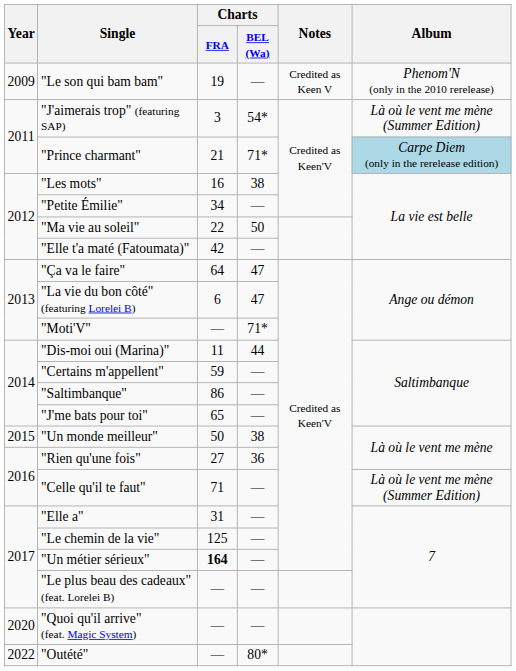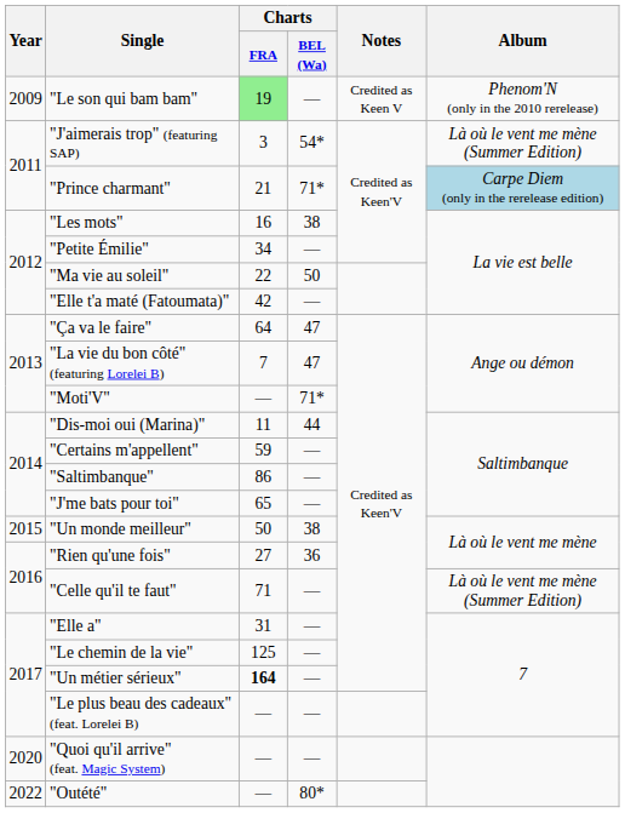 <table class="wikitable">
 <tr>
 <th align="center" rowspan="2" width="10">Year</th>
 <th align="center" rowspan="2" width="180">Single</th>
 <th align="center" colspan="2">Charts</th>
 <th align="center" rowspan="2" width="80">Notes</th>
 <th align="center" rowspan="2" width="180">Album</th>
 </tr>
 <tr>
 <th width="40"><small><a href='#'>FRA</a></small><br></th>
 <th width="40"><small><a href='#'>BEL<br>(Wa)</a></small><br></th>
 </tr>
 <tr>
 <td align="center">2009</td>
 <td>"Le son qui bam bam"</td>
-<td align="center">19</td>
+<td align="center" style="background: lightgreen;">19</td>
 <td align="center">—</td>
 <td align="center"><small>Credited as Keen V</small></td>
 <td align="center"><em>Phenom'N</em> <br><small>(only in the 2010 rerelease)</small></td>
 </tr>
 <tr>
 <td align="center" rowspan="2">2011</td>
 <td>"J'aimerais trop" <small>(featuring SAP)</small></td>
 <td align="center">3</td>
 <td align="center">54*</td>
 <td align="center" rowspan=4><small>Credited as Keen'V</small></td>
 <td align="center"><em>Là où le vent me mène (Summer Edition)</em></td>
 </tr>
 <tr>
 <td>"Prince charmant"</td>
 <td align="center">21</td>
 <td align="center">71*</td>
 <td align="center" style="background: lightblue;"><em>Carpe Diem</em> <br><small>(only in the rerelease edition)</small></td>
 </tr>
 <tr>
 <td align="center" rowspan=4>2012</td>
 <td>"Les mots"</td>
 <td align="center">16</td>
 <td align="center">38</td>
 <td align="center" rowspan=4><em>La vie est belle</em></td>
 </tr>
 <tr>
 <td>"Petite Émilie"</td>
 <td align="center">34</td>
 <td align="center">—</td>
 </tr>
 <tr>
 <td>"Ma vie au soleil"</td>
 <td align="center">22</td>
 <td align="center">50</td>
 </tr>
 <tr>
 <td>"Elle t'a maté (Fatoumata)"</td>
 <td align="center">42</td>
 <td align="center">—</td>
 </tr>
 <tr>
 <td align="center" rowspan=3>2013</td>
 <td>"Ça va le faire"</td>
 <td align="center">64</td>
 <td align="center">47</td>
 <td align="center" rowspan=13><small>Credited as Keen'V</small></td>
 <td align="center" rowspan=3><em>Ange ou démon</em></td>
 </tr>
 <tr>
 <td>"La vie du bon côté" <br> <small>(featuring <a href='#'>Lorelei B</a>)</small></td>
-<td align="center">6</td>
+<td align="center">7</td>
 <td align="center">47</td>
 </tr>
 <tr>
 <td>"Moti'V"</td>
 <td align="center">—</td>
 <td align="center">71*</td>
 </tr>
 <tr>
 <td align="center" rowspan=4>2014</td>
 <td>"Dis-moi oui (Marina)"</td>
 <td align="center">11</td>
 <td align="center">44</td>
 <td align="center" rowspan=4><em>Saltimbanque</em></td>
 </tr>
 <tr>
 <td>"Certains m'appellent"</td>
 <td align="center">59</td>
 <td align="center">—</td>
 </tr>
 <tr>
 <td>"Saltimbanque"</td>
 <td align="center">86</td>
 <td align="center">—</td>
 </tr>
 <tr>
 <td>"J'me bats pour toi"</td>
 <td align="center">65</td>
 <td align="center">—</td>
 </tr>
 <tr>
 <td align="center">2015</td>
 <td>"Un monde meilleur"</td>
 <td align="center">50</td>
 <td align="center">38</td>
 <td align="center" rowspan="2"><em>Là où le vent me mène</em></td>
 </tr>
 <tr>
 <td align="center" rowspan="2">2016</td>
 <td>"Rien qu'une fois"</td>
 <td align="center">27</td>
 <td align="center">36</td>
 </tr>
 <tr>
 <td>"Celle qu'il te faut" <br></td>
 <td align="center">71</td>
 <td align="center">—</td>
 <td align="center"><em>Là où le vent me mène (Summer Edition)</em></td>
 </tr>
 <tr>
 <td align="center" rowspan="4">2017</td>
 <td>"Elle a"</td>
 <td align="center">31</td>
 <td align="center">—</td>
 <td align="center" rowspan="4"><em>7</em></td>
 </tr>
 <tr>
 <td>"Le chemin de la vie"</td>
 <td align="center">125</td>
 <td align="center">—</td>
 </tr>
 <tr>
 <td>"Un métier sérieux"</td>
 <td align="center"><strong>164<br></strong></td>
 <td align="center">—</td>
 </tr>
 <tr>
 <td>"Le plus beau des cadeaux"<br><small>(feat. Lorelei B)</small></td>
 <td align="center">—</td>
 <td align="center">—</td>
 </tr>
 <tr>
 <td align="center">2020</td>
 <td>"Quoi qu'il arrive"<br><small>(feat. <a href='#'>Magic System</a>)</small></td>
 <td align="center">—</td>
 <td align="center">—</td>
 <td align="center"></td>
 </tr>
 <tr>
 <td align="center">2022</td>
 <td>"Outété"</td>
 <td align="center">—</td>
 <td align="center">80*</td>
 <td align="center"></td>
 </tr>
 </table>
